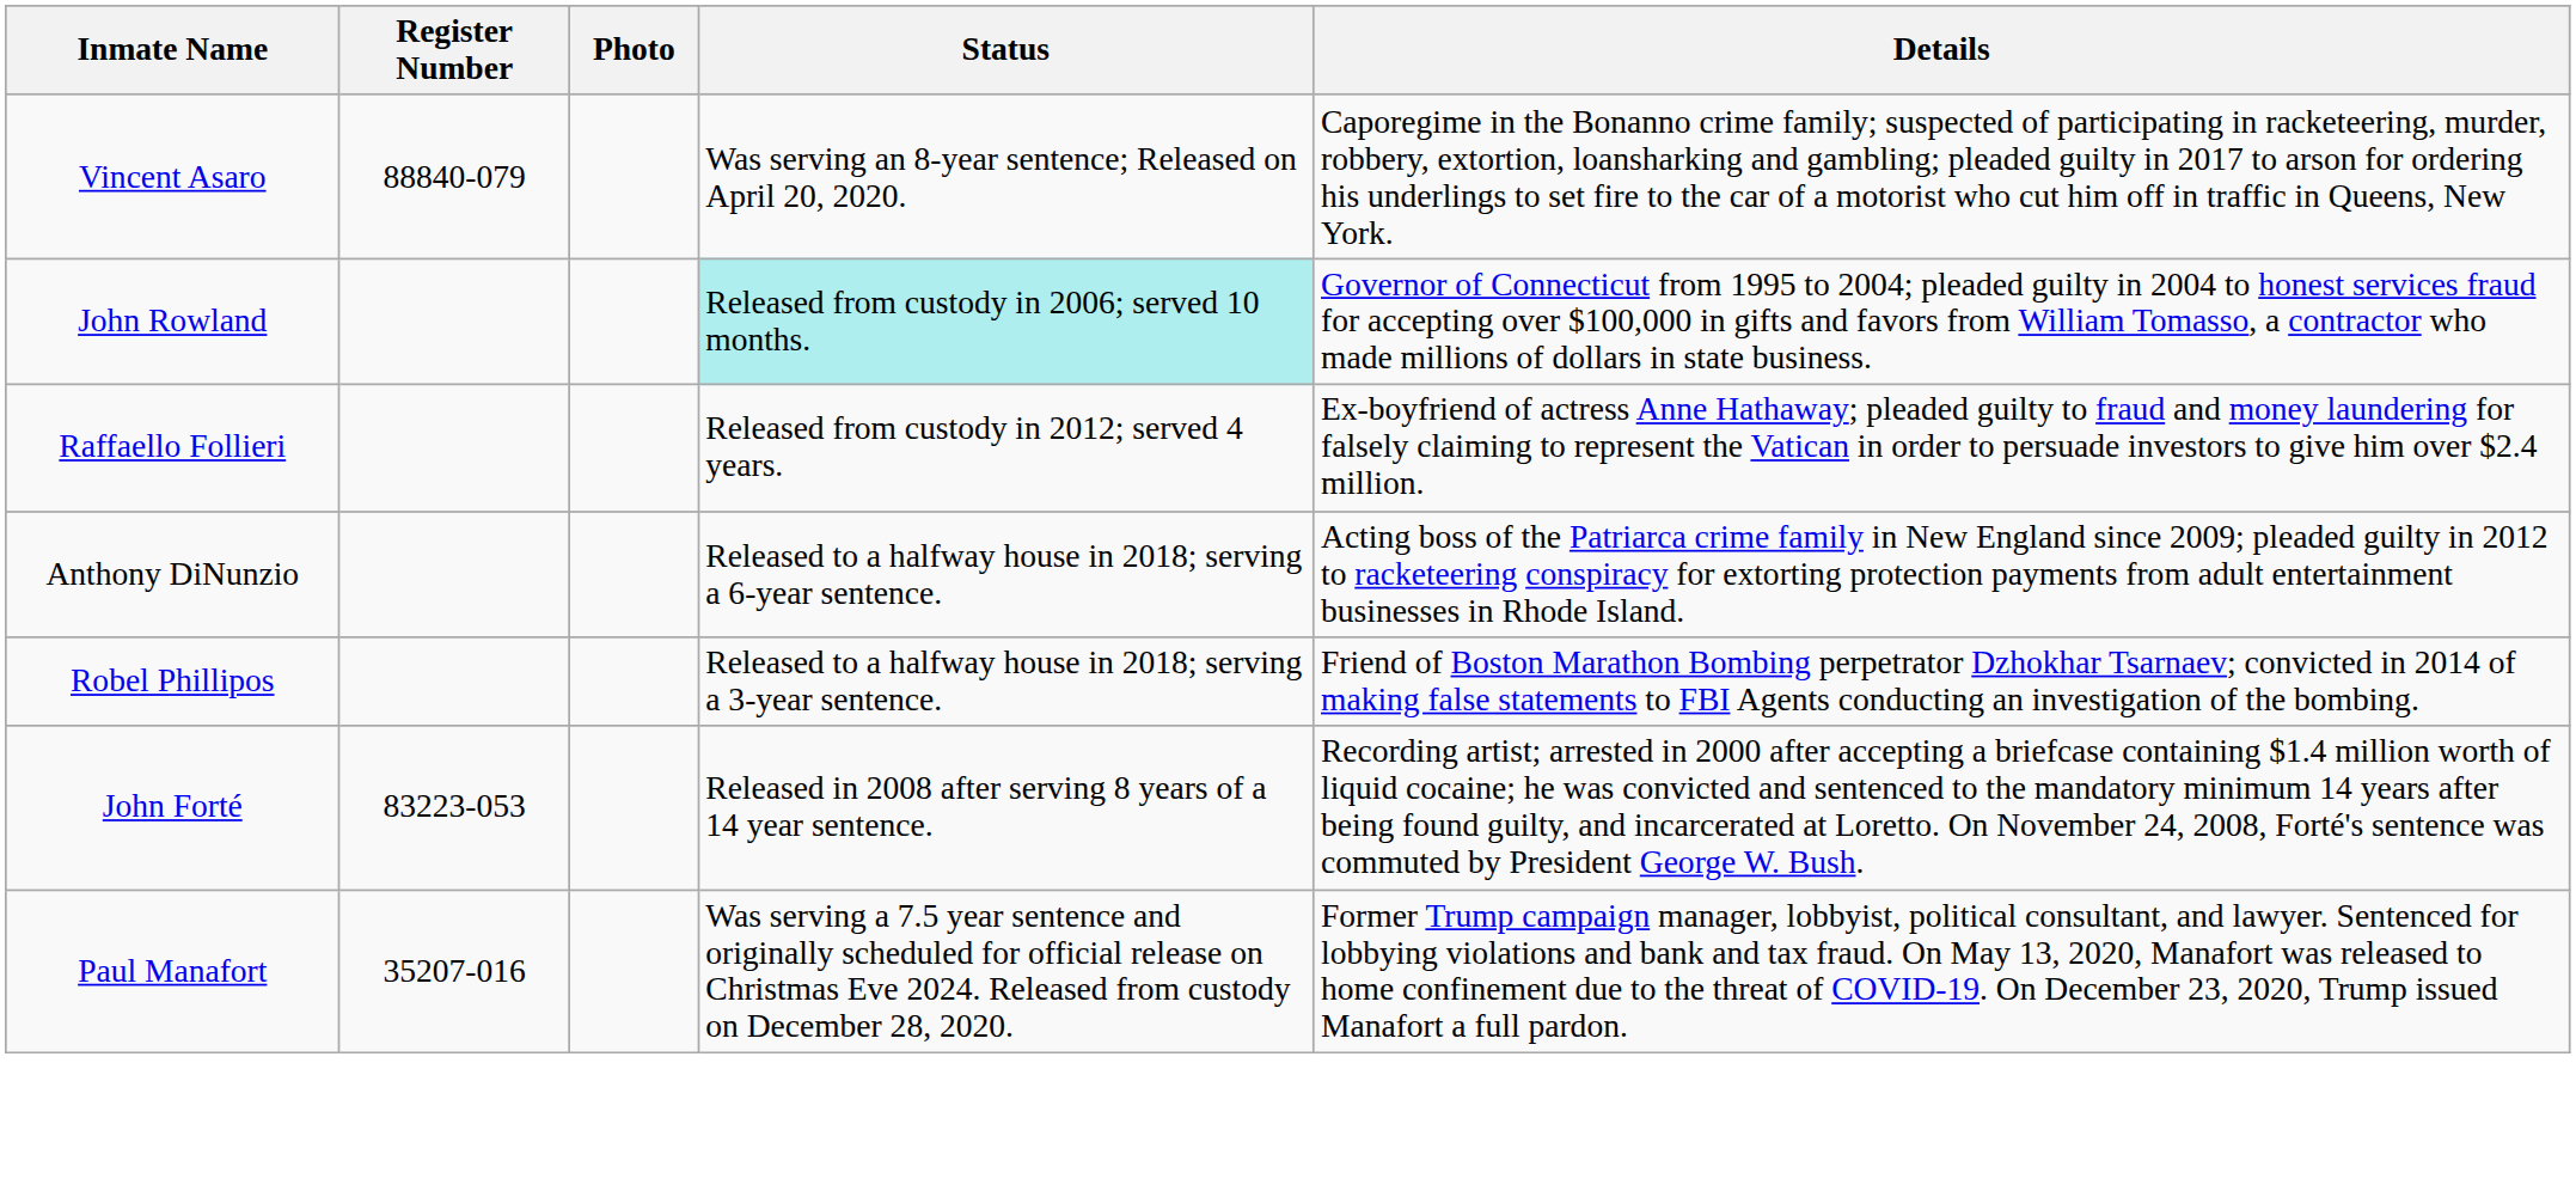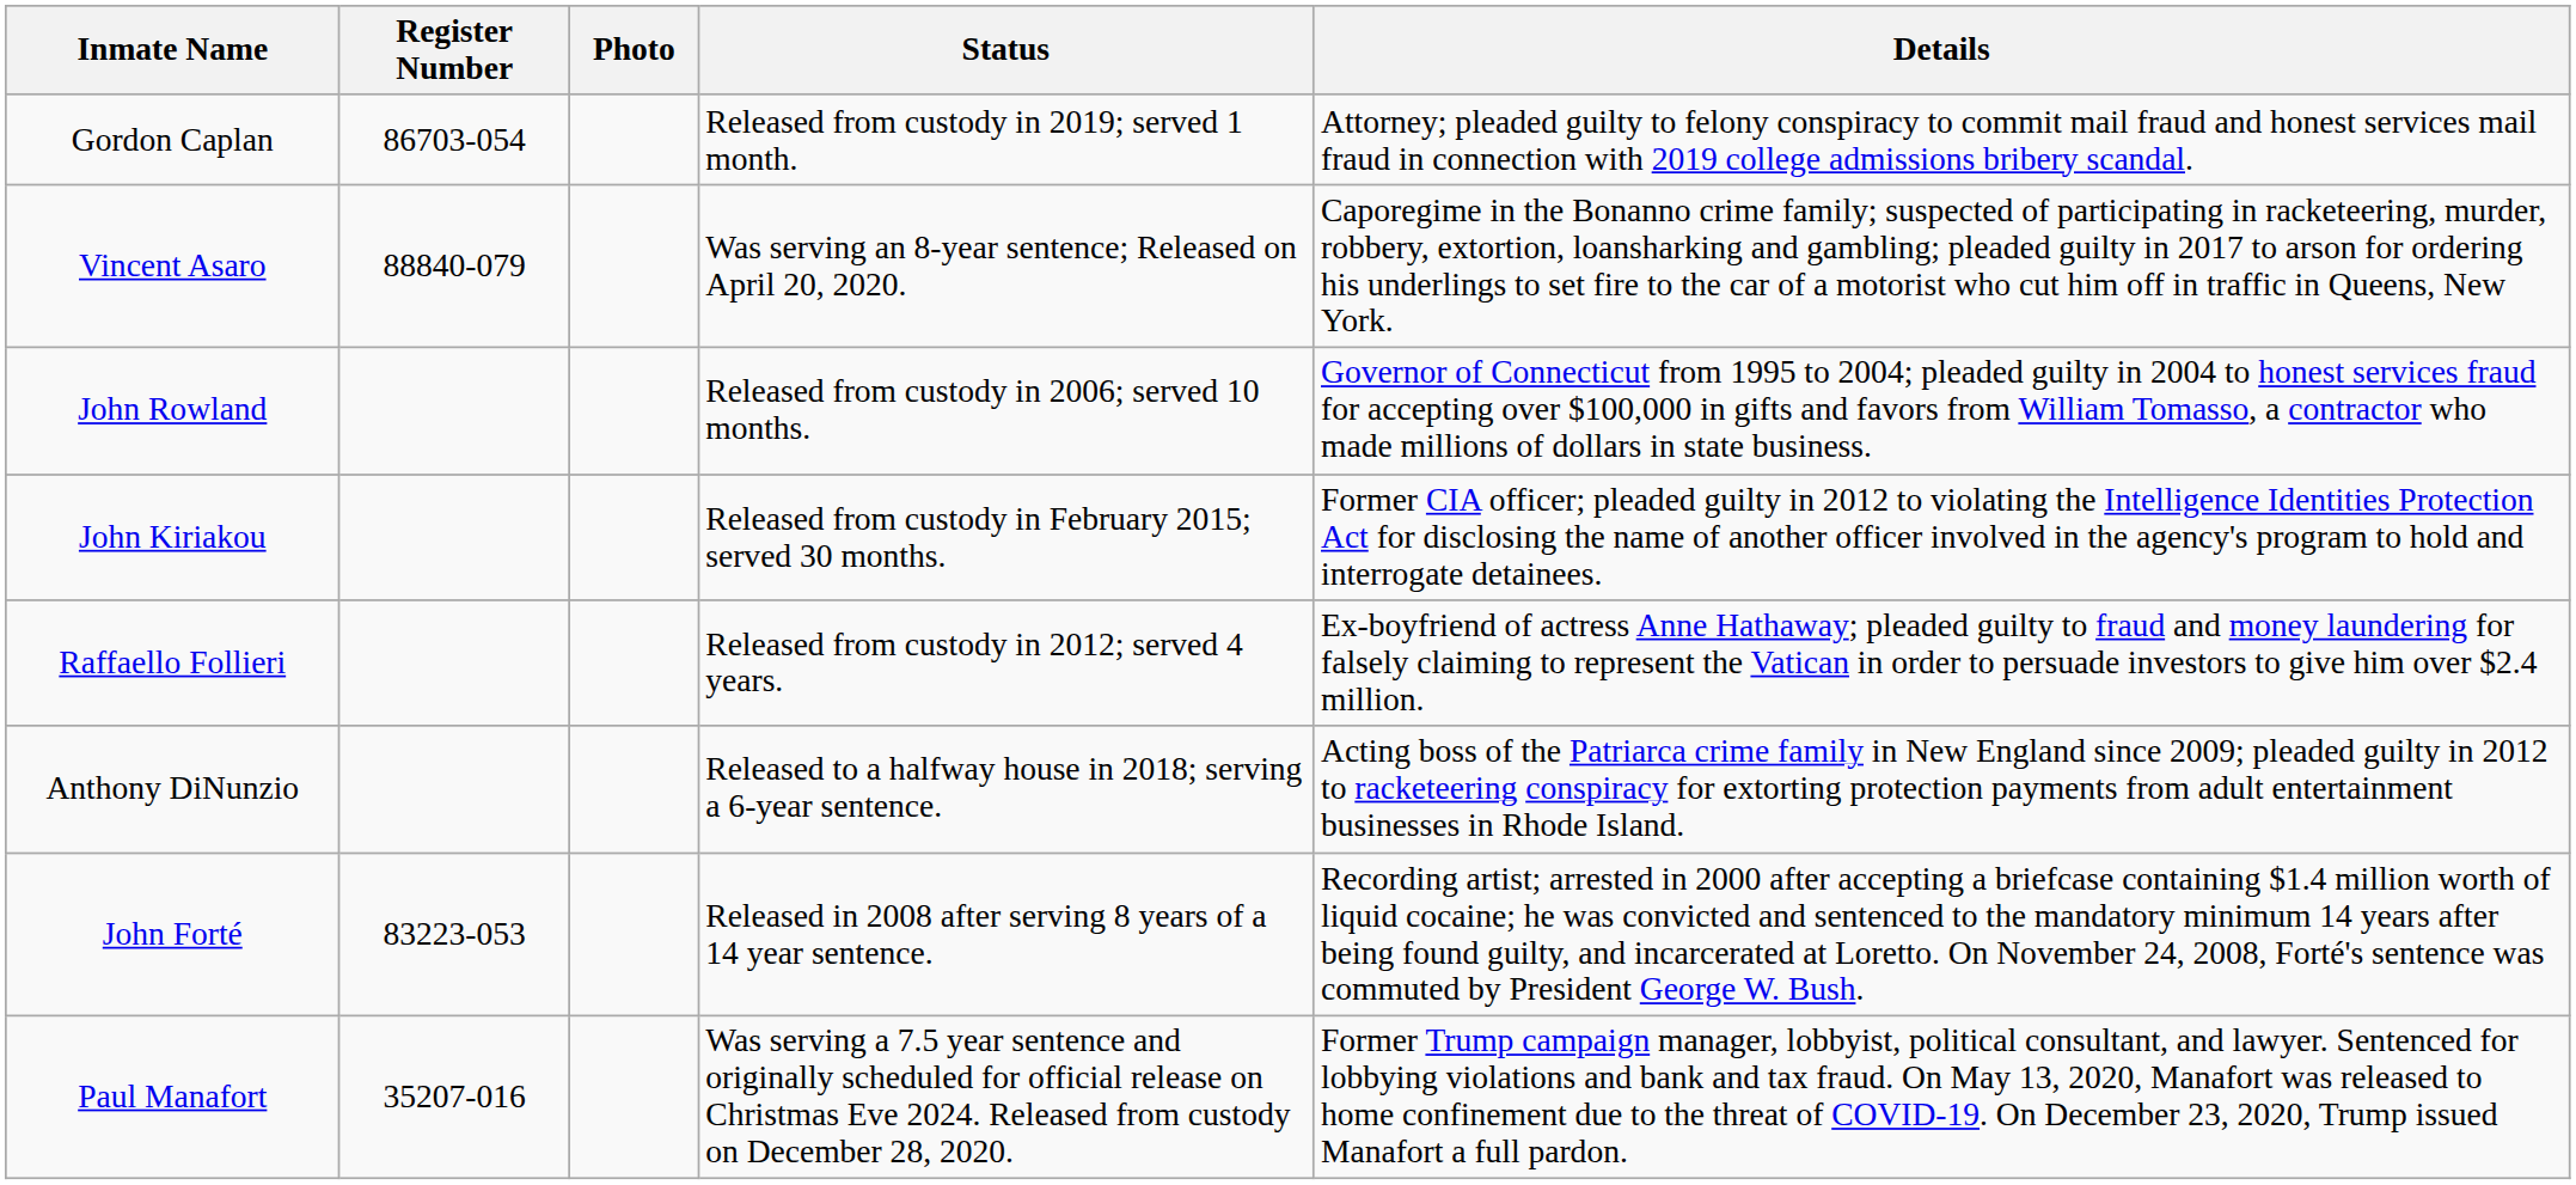 <table class="wikitable sortable">
 <tr>
 <th width=13%>Inmate Name</th>
 <th width=9%>Register Number</th>
 <th width=5%>Photo</th>
 <th width=24%>Status</th>
 <th width=54%>Details</th>
+</tr>
+<tr>
+<td style="text-align:center;">Gordon Caplan</td>
+<td style="text-align:center;">86703-054</td>
+<td></td>
+<td>Released from custody in 2019; served 1 month.</td>
+<td>Attorney; pleaded guilty to felony conspiracy to commit mail fraud and honest services mail fraud  in connection with <a href='#'>2019 college admissions bribery scandal</a>.</td>
 </tr>
 <tr>
 <td style="text-align:center;"><a href='#'>Vincent Asaro</a></td>
 <td style="text-align:center;">88840-079</td>
 <td></td>
 <td>Was serving an 8-year sentence; Released on April 20, 2020.</td>
 <td>Caporegime in the Bonanno crime family; suspected of participating in racketeering, murder, robbery, extortion, loansharking and gambling; pleaded guilty in 2017 to arson for ordering his underlings to set fire to the car of a motorist who cut him off in traffic in Queens, New York.</td>
 </tr>
 <tr>
 <td style="text-align:center;"><a href='#'>John Rowland</a></td>
 <td style="text-align:center;"></td>
 <td style="text-align:center;"></td>
-<td style="background: paleturquoise;">Released from custody in 2006; served 10 months.</td>
+<td>Released from custody in 2006; served 10 months.</td>
 <td><a href='#'>Governor of Connecticut</a> from 1995 to 2004; pleaded guilty in 2004 to <a href='#'>honest services fraud</a> for accepting over $100,000 in gifts and favors from <a href='#'>William Tomasso</a>, a <a href='#'>contractor</a> who made millions of dollars in state business.</td>
+</tr>
+<tr>
+<td style="text-align:center;"><a href='#'>John Kiriakou</a></td>
+<td style="text-align:center;"></td>
+<td style="text-align:center;"></td>
+<td>Released from custody in February 2015; served 30 months.</td>
+<td>Former <a href='#'>CIA</a> officer; pleaded guilty in 2012 to violating the <a href='#'>Intelligence Identities Protection Act</a> for disclosing the name of another officer involved in the agency's program to hold and interrogate detainees.</td>
 </tr>
 <tr>
 <td style="text-align:center;"><a href='#'>Raffaello Follieri</a></td>
 <td style="text-align:center;"></td>
 <td style="text-align:center;"></td>
 <td>Released from custody in 2012; served 4 years.</td>
 <td>Ex-boyfriend of actress <a href='#'>Anne Hathaway</a>; pleaded guilty to <a href='#'>fraud</a> and <a href='#'>money laundering</a> for falsely claiming to represent the <a href='#'>Vatican</a> in order to persuade investors to give him over $2.4 million.</td>
 </tr>
 <tr>
 <td style="text-align:center;">Anthony DiNunzio</td>
 <td style="text-align:center;"></td>
 <td style="text-align:center;"></td>
 <td>Released to a halfway house in 2018; serving a 6-year sentence.</td>
 <td>Acting boss of the <a href='#'>Patriarca crime family</a> in New England since 2009; pleaded guilty in 2012 to <a href='#'>racketeering</a> <a href='#'>conspiracy</a> for extorting protection payments from adult entertainment businesses in Rhode Island.</td>
 </tr>
 <tr>
-<td style="text-align:center;"><a href='#'>Robel Phillipos</a></td>
-<td style="text-align:center;"></td>
-<td style="text-align:center;"></td>
-<td>Released to a halfway house in 2018; serving a 3-year sentence.</td>
-<td>Friend of <a href='#'>Boston Marathon Bombing</a> perpetrator <a href='#'>Dzhokhar Tsarnaev</a>; convicted in 2014 of <a href='#'>making false statements</a> to <a href='#'>FBI</a> Agents conducting an investigation of the bombing.</td>
-</tr>
-<tr>
 <td style="text-align:center;"><a href='#'>John Forté</a></td>
 <td style="text-align:center;">83223-053</td>
 <td style="text-align:center;"></td>
 <td>Released in 2008 after serving 8 years of a 14 year sentence.</td>
 <td>Recording artist; arrested in 2000 after accepting a briefcase containing $1.4 million worth of liquid cocaine; he was convicted and sentenced to the mandatory minimum 14 years after being found guilty, and incarcerated at Loretto. On November 24, 2008, Forté's sentence was commuted by President <a href='#'>George W. Bush</a>.</td>
 </tr>
 <tr>
 <td style="text-align:center;"><a href='#'>Paul Manafort</a></td>
 <td style="text-align:center;">35207-016</td>
 <td style="text-align:center;"></td>
 <td>Was serving a 7.5 year sentence and originally scheduled for official release on Christmas Eve 2024. Released from custody on December 28, 2020.</td>
 <td>Former <a href='#'>Trump campaign</a> manager, lobbyist, political consultant, and lawyer. Sentenced for lobbying violations and bank and tax fraud. On May 13, 2020, Manafort was released to home confinement due to the threat of <a href='#'>COVID-19</a>. On December 23, 2020, Trump issued Manafort a full pardon.</td>
 </tr>
 </table>
